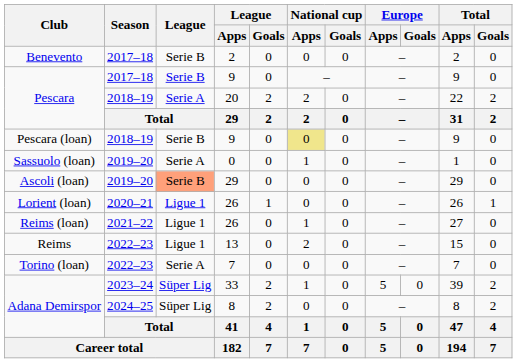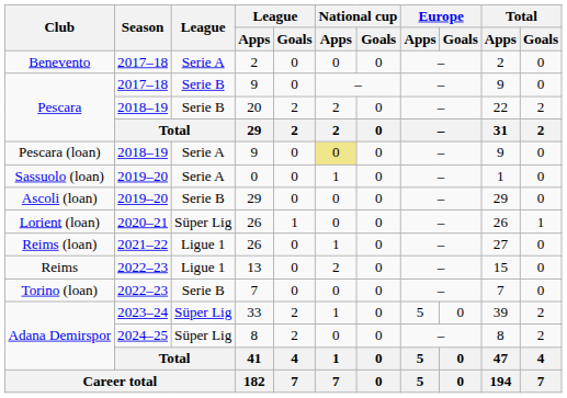 <table class="wikitable" style="text-align:center">
 <tr>
 <th rowspan="2">Club</th>
 <th rowspan="2">Season</th>
 <th rowspan="2">League</th>
 <th colspan="2">League</th>
 <th colspan="2">National cup</th>
 <th colspan="2"><a href='#'>Europe</a></th>
 <th colspan="2">Total</th>
 </tr>
 <tr>
 <th>Apps</th>
 <th>Goals</th>
 <th>Apps</th>
 <th>Goals</th>
 <th>Apps</th>
 <th>Goals</th>
 <th>Apps</th>
 <th>Goals</th>
 </tr>
 <tr>
 <td><a href='#'>Benevento</a></td>
 <td><a href='#'>2017–18</a></td>
-<td>Serie B</td>
+<td><a href='#'>Serie A</a></td>
 <td>2</td>
 <td>0</td>
 <td>0</td>
 <td>0</td>
 <td colspan="2">–</td>
 <td>2</td>
 <td>0</td>
 </tr>
 <tr>
 <td rowspan="3"><a href='#'>Pescara</a></td>
 <td><a href='#'>2017–18</a></td>
 <td><a href='#'>Serie B</a></td>
 <td>9</td>
 <td>0</td>
 <td colspan="2">–</td>
 <td colspan="2">–</td>
 <td>9</td>
 <td>0</td>
 </tr>
 <tr>
 <td><a href='#'>2018–19</a></td>
-<td><a href='#'>Serie A</a></td>
+<td>Serie B</td>
 <td>20</td>
 <td>2</td>
 <td>2</td>
 <td>0</td>
 <td colspan="2">–</td>
 <td>22</td>
 <td>2</td>
 </tr>
 <tr>
 <th colspan="2">Total</th>
 <th>29</th>
 <th>2</th>
 <th>2</th>
 <th>0</th>
 <th colspan="2">–</th>
 <th>31</th>
 <th>2</th>
 </tr>
 <tr>
 <td>Pescara (loan)</td>
 <td><a href='#'>2018–19</a></td>
-<td>Serie B</td>
+<td>Serie A</td>
 <td>9</td>
 <td>0</td>
 <td style="background: khaki;">0</td>
 <td>0</td>
 <td colspan="2">–</td>
 <td>9</td>
 <td>0</td>
 </tr>
 <tr>
 <td><a href='#'>Sassuolo</a> (loan)</td>
 <td><a href='#'>2019–20</a></td>
 <td>Serie A</td>
 <td>0</td>
 <td>0</td>
 <td>1</td>
 <td>0</td>
 <td colspan="2">–</td>
 <td>1</td>
 <td>0</td>
 </tr>
 <tr>
 <td><a href='#'>Ascoli</a> (loan)</td>
 <td><a href='#'>2019–20</a></td>
-<td style="background: lightsalmon;">Serie B</td>
+<td>Serie B</td>
 <td>29</td>
 <td>0</td>
 <td>0</td>
 <td>0</td>
 <td colspan="2">–</td>
 <td>29</td>
 <td>0</td>
 </tr>
 <tr>
 <td><a href='#'>Lorient</a> (loan)</td>
 <td><a href='#'>2020–21</a></td>
-<td><a href='#'>Ligue 1</a></td>
+<td>Süper Lig</td>
 <td>26</td>
 <td>1</td>
 <td>0</td>
 <td>0</td>
 <td colspan="2">–</td>
 <td>26</td>
 <td>1</td>
 </tr>
 <tr>
 <td><a href='#'>Reims</a> (loan)</td>
 <td><a href='#'>2021–22</a></td>
 <td>Ligue 1</td>
 <td>26</td>
 <td>0</td>
 <td>1</td>
 <td>0</td>
 <td colspan="2">–</td>
 <td>27</td>
 <td>0</td>
 </tr>
 <tr>
 <td>Reims</td>
 <td><a href='#'>2022–23</a></td>
 <td>Ligue 1</td>
 <td>13</td>
 <td>0</td>
 <td>2</td>
 <td>0</td>
 <td colspan="2">–</td>
 <td>15</td>
 <td>0</td>
 </tr>
 <tr>
 <td><a href='#'>Torino</a> (loan)</td>
 <td><a href='#'>2022–23</a></td>
-<td>Serie A</td>
+<td>Serie B</td>
 <td>7</td>
 <td>0</td>
 <td>0</td>
 <td>0</td>
 <td colspan="2">–</td>
 <td>7</td>
 <td>0</td>
 </tr>
 <tr>
 <td rowspan="3"><a href='#'>Adana Demirspor</a></td>
 <td><a href='#'>2023–24</a></td>
 <td><a href='#'>Süper Lig</a></td>
 <td>33</td>
 <td>2</td>
 <td>1</td>
 <td>0</td>
 <td>5</td>
 <td>0</td>
 <td>39</td>
 <td>2</td>
 </tr>
 <tr>
 <td><a href='#'>2024–25</a></td>
 <td>Süper Lig</td>
 <td>8</td>
 <td>2</td>
 <td>0</td>
 <td>0</td>
 <td colspan="2">–</td>
 <td>8</td>
 <td>2</td>
 </tr>
 <tr>
 <th colspan="2">Total</th>
 <th>41</th>
 <th>4</th>
 <th>1</th>
 <th>0</th>
 <th>5</th>
 <th>0</th>
 <th>47</th>
 <th>4</th>
 </tr>
 <tr>
 <th colspan="3">Career total</th>
 <th>182</th>
 <th>7</th>
 <th>7</th>
 <th>0</th>
 <th>5</th>
 <th>0</th>
 <th>194</th>
 <th>7</th>
 </tr>
 </table>
